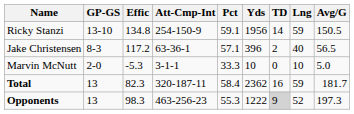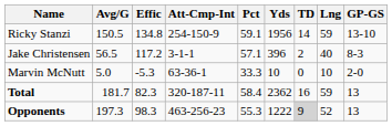 <table class="wikitable" style="white-space:nowrap;">
 <tr>
 <th>Name</th>
-<th>GP-GS</th>
+<th>Avg/G</th>
 <th>Effic</th>
 <th>Att-Cmp-Int</th>
 <th>Pct</th>
 <th>Yds</th>
 <th>TD</th>
 <th>Lng</th>
-<th>Avg/G</th>
+<th>GP-GS</th>
 </tr>
 <tr>
 <td>Ricky Stanzi</td>
-<td>13-10</td>
+<td>150.5</td>
 <td>134.8</td>
 <td>254-150-9</td>
 <td>59.1</td>
 <td>1956</td>
 <td>14</td>
 <td>59</td>
-<td>150.5</td>
+<td>13-10</td>
 </tr>
 <tr>
 <td>Jake Christensen</td>
-<td>8-3</td>
+<td>56.5</td>
 <td>117.2</td>
-<td>63-36-1</td>
+<td>3-1-1</td>
 <td>57.1</td>
 <td>396</td>
 <td>2</td>
 <td>40</td>
-<td>56.5</td>
+<td>8-3</td>
 </tr>
 <tr>
 <td>Marvin McNutt</td>
-<td>2-0</td>
+<td>5.0</td>
 <td>-5.3</td>
-<td>3-1-1</td>
+<td>63-36-1</td>
 <td>33.3</td>
 <td>10</td>
 <td>0</td>
 <td>10</td>
-<td>5.0</td>
+<td>2-0</td>
 </tr>
 <tr>
 <td><strong>Total</strong></td>
-<td>13</td>
+<td>  181.7</td>
 <td>82.3</td>
 <td>320-187-11</td>
 <td>58.4</td>
 <td>2362</td>
 <td>16</td>
 <td>59</td>
-<td>  181.7</td>
+<td>13</td>
 </tr>
 <tr>
 <td><strong>Opponents</strong></td>
-<td>13</td>
+<td>197.3</td>
 <td>98.3</td>
 <td>463-256-23</td>
 <td>55.3</td>
 <td>1222</td>
 <td style="background: lightgrey;">9</td>
 <td>52</td>
-<td>197.3</td>
+<td>13</td>
 </tr>
 </table>
